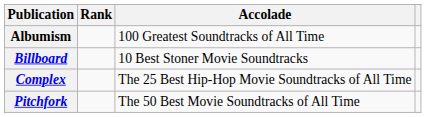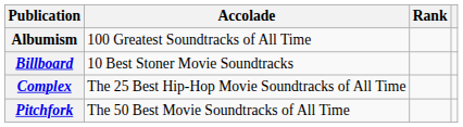 <table class="wikitable sortable plainrowheaders">
 <tr>
 <th scope="col">Publication</th>
+<th scope="col">Accolade</th>
 <th scope="col">Rank</th>
-<th scope="col">Accolade</th>
 <th scope="col" class="unsortable"></th>
 </tr>
 <tr>
 <th scope="row">Albumism</th>
+<td>100 Greatest Soundtracks of All Time</td>
 <td></td>
-<td>100 Greatest Soundtracks of All Time</td>
 <td></td>
 </tr>
 <tr>
 <th scope="row"><em><a href='#'>Billboard</a></em></th>
+<td>10 Best Stoner Movie Soundtracks</td>
 <td></td>
-<td>10 Best Stoner Movie Soundtracks</td>
 <td></td>
 </tr>
 <tr>
 <th scope="row"><em><a href='#'>Complex</a></em></th>
+<td>The 25 Best Hip-Hop Movie Soundtracks of All Time</td>
 <td></td>
-<td>The 25 Best Hip-Hop Movie Soundtracks of All Time</td>
 <td></td>
 </tr>
 <tr>
 <th scope="row"><em><a href='#'>Pitchfork</a></em></th>
+<td>The 50 Best Movie Soundtracks of All Time</td>
 <td></td>
-<td>The 50 Best Movie Soundtracks of All Time</td>
 <td></td>
 </tr>
 </table>
